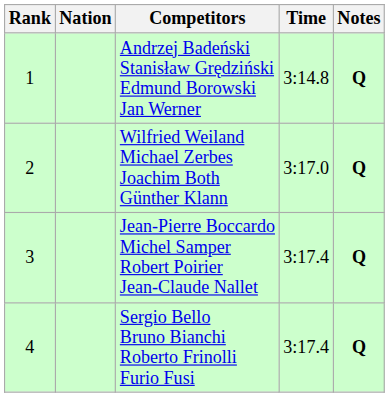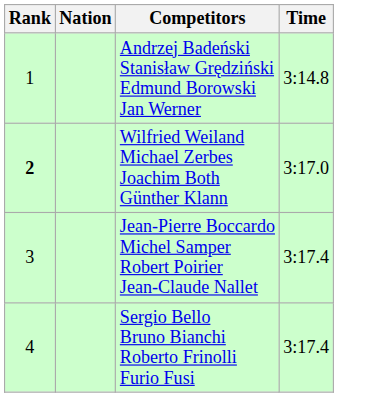 <table class="wikitable sortable" style="text-align:center">
 <tr>
 <th>Rank</th>
 <th>Nation</th>
 <th>Competitors</th>
 <th>Time</th>
-<th>Notes</th>
 </tr>
 <tr bgcolor=ccffcc>
 <td>1</td>
 <td align=left></td>
 <td align=left><a href='#'>Andrzej Badeński</a><br><a href='#'>Stanisław Grędziński</a><br><a href='#'>Edmund Borowski</a><br><a href='#'>Jan Werner</a></td>
 <td>3:14.8</td>
-<td><strong>Q</strong></td>
 </tr>
 <tr bgcolor=ccffcc>
-<td>2</td>
+<td><strong>2</strong></td>
 <td align=left></td>
 <td align=left><a href='#'>Wilfried Weiland</a><br><a href='#'>Michael Zerbes</a><br><a href='#'>Joachim Both</a><br><a href='#'>Günther Klann</a></td>
 <td>3:17.0</td>
-<td><strong>Q</strong></td>
 </tr>
 <tr bgcolor=ccffcc>
 <td>3</td>
 <td align=left></td>
 <td align=left><a href='#'>Jean-Pierre Boccardo</a><br><a href='#'>Michel Samper</a><br><a href='#'>Robert Poirier</a><br><a href='#'>Jean-Claude Nallet</a></td>
 <td>3:17.4</td>
-<td><strong>Q</strong></td>
 </tr>
 <tr bgcolor=ccffcc>
 <td>4</td>
 <td align=left></td>
 <td align=left><a href='#'>Sergio Bello</a><br><a href='#'>Bruno Bianchi</a><br><a href='#'>Roberto Frinolli</a><br><a href='#'>Furio Fusi</a></td>
 <td>3:17.4</td>
-<td><strong>Q</strong></td>
 </tr>
 </table>
